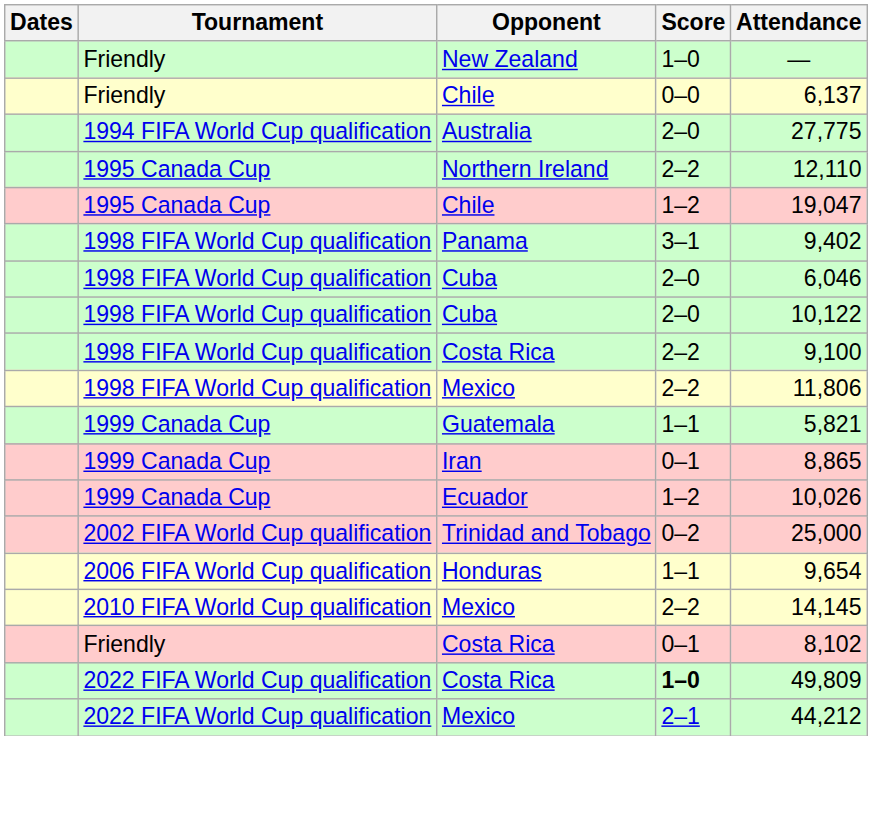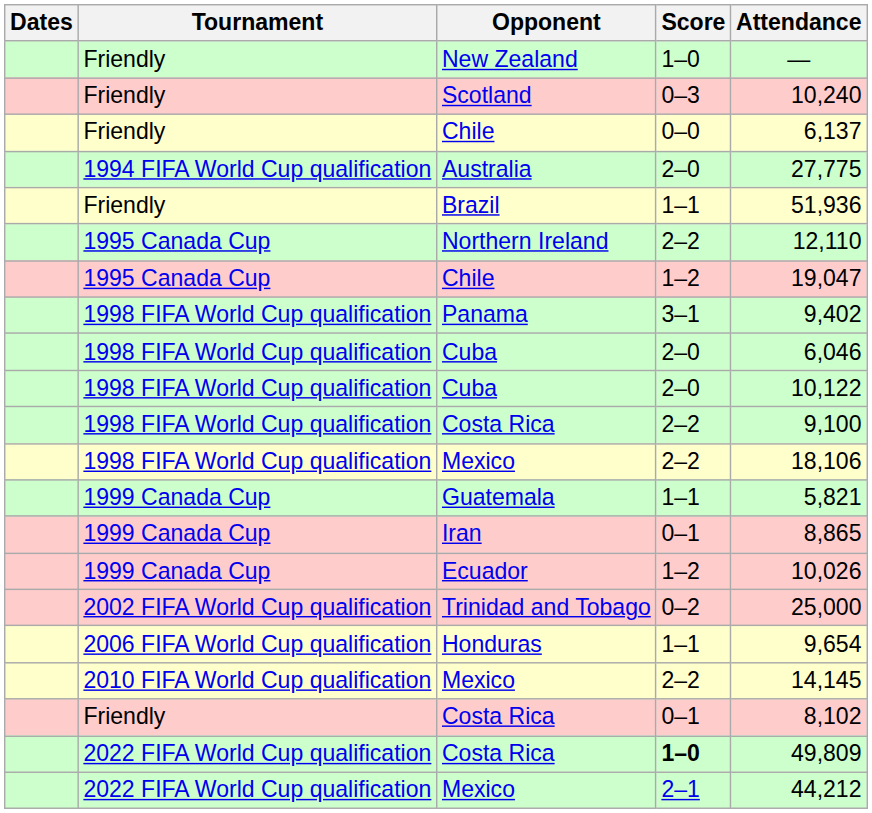 <table class="wikitable sortable plainrowheaders">
 <tr>
 <th scope=col>Dates</th>
 <th scope=col>Tournament</th>
 <th scope=col>Opponent</th>
 <th scope=col>Score</th>
 <th scope=col>Attendance</th>
 </tr>
 <tr style="background:#cfc;">
 <th scope="row" style="background:#cfc;"></th>
 <td>Friendly</td>
 <td> <a href='#'>New Zealand</a></td>
 <td>1–0</td>
 <td align=center>—</td>
 </tr>
+<tr style="background:#fcc;">
+<th scope="row" style="background:#fcc;"></th>
+<td>Friendly</td>
+<td> <a href='#'>Scotland</a></td>
+<td>0–3</td>
+<td align=right>10,240</td>
+</tr>
 <tr style="background:#ffc;">
 <th scope="row" style="background:#ffc;"></th>
 <td>Friendly</td>
 <td> <a href='#'>Chile</a></td>
 <td>0–0</td>
 <td align=right>6,137</td>
 </tr>
 <tr style="background:#cfc;">
 <th scope="row" style="background:#cfc;"></th>
 <td><a href='#'>1994 FIFA World Cup qualification</a></td>
 <td> <a href='#'>Australia</a></td>
 <td>2–0</td>
 <td align=right>27,775</td>
+</tr>
+<tr style="background:#ffc;">
+<th scope="row" style="background:#ffc;"></th>
+<td>Friendly</td>
+<td> <a href='#'>Brazil</a></td>
+<td>1–1</td>
+<td align=right>51,936</td>
 </tr>
 <tr style="background:#cfc;">
 <th scope="row" style="background:#cfc;"></th>
 <td><a href='#'>1995 Canada Cup</a></td>
 <td> <a href='#'>Northern Ireland</a></td>
 <td>2–2</td>
 <td align=right>12,110</td>
 </tr>
 <tr style="background:#fcc;">
 <th scope="row" style="background:#fcc;"></th>
 <td><a href='#'>1995 Canada Cup</a></td>
 <td> <a href='#'>Chile</a></td>
 <td>1–2</td>
 <td align=right>19,047</td>
 </tr>
 <tr style="background:#cfc;">
 <th scope="row" style="background:#cfc;"></th>
 <td><a href='#'>1998 FIFA World Cup qualification</a></td>
 <td> <a href='#'>Panama</a></td>
 <td>3–1</td>
 <td align=right>9,402</td>
 </tr>
 <tr style="background:#cfc;">
 <th scope="row" style="background:#cfc;"></th>
 <td><a href='#'>1998 FIFA World Cup qualification</a></td>
 <td> <a href='#'>Cuba</a></td>
 <td>2–0</td>
 <td align=right>6,046</td>
 </tr>
 <tr style="background:#cfc;">
 <th scope="row" style="background:#cfc;"></th>
 <td><a href='#'>1998 FIFA World Cup qualification</a></td>
 <td> <a href='#'>Cuba</a></td>
 <td>2–0</td>
 <td align=right>10,122</td>
 </tr>
 <tr style="background:#cfc;">
 <th scope="row" style="background:#cfc;"></th>
 <td><a href='#'>1998 FIFA World Cup qualification</a></td>
 <td> <a href='#'>Costa Rica</a></td>
 <td>2–2</td>
 <td align=right>9,100</td>
 </tr>
 <tr style="background:#ffc;">
 <th scope="row" style="background:#ffc;"></th>
 <td><a href='#'>1998 FIFA World Cup qualification</a></td>
 <td> <a href='#'>Mexico</a></td>
 <td>2–2</td>
-<td align=right>11,806</td>
+<td align=right>18,106</td>
 </tr>
 <tr style="background:#cfc;">
 <th scope="row" style="background:#cfc;"></th>
 <td><a href='#'>1999 Canada Cup</a></td>
 <td> <a href='#'>Guatemala</a></td>
 <td>1–1</td>
 <td align=right>5,821</td>
 </tr>
 <tr style="background:#fcc;">
 <th scope="row" style="background:#fcc;"></th>
 <td><a href='#'>1999 Canada Cup</a></td>
 <td> <a href='#'>Iran</a></td>
 <td>0–1</td>
 <td align=right>8,865</td>
 </tr>
 <tr style="background:#fcc;">
 <th scope="row" style="background:#fcc;"></th>
 <td><a href='#'>1999 Canada Cup</a></td>
 <td> <a href='#'>Ecuador</a></td>
 <td>1–2</td>
 <td align=right>10,026</td>
 </tr>
 <tr style="background:#fcc;">
 <th scope="row" style="background:#fcc;"></th>
 <td><a href='#'>2002 FIFA World Cup qualification</a></td>
 <td> <a href='#'>Trinidad and Tobago</a></td>
 <td>0–2</td>
 <td align=right>25,000</td>
 </tr>
 <tr style="background:#ffc;">
 <th scope="row" style="background:#ffc;"></th>
 <td><a href='#'>2006 FIFA World Cup qualification</a></td>
 <td> <a href='#'>Honduras</a></td>
 <td>1–1</td>
 <td align=right>9,654</td>
 </tr>
 <tr style="background:#ffc;">
 <th scope="row" style="background:#ffc;"></th>
 <td><a href='#'>2010 FIFA World Cup qualification</a></td>
 <td> <a href='#'>Mexico</a></td>
 <td>2–2</td>
 <td align=right>14,145</td>
 </tr>
 <tr style="background:#fcc;">
 <th scope="row" style="background:#fcc;"></th>
 <td>Friendly</td>
 <td> <a href='#'>Costa Rica</a></td>
 <td>0–1</td>
 <td align=right>8,102</td>
 </tr>
 <tr style="background:#cfc;">
 <th scope="row" style="background:#cfc;"></th>
 <td><a href='#'>2022 FIFA World Cup qualification</a></td>
 <td> <a href='#'>Costa Rica</a></td>
 <td><strong>1–0</strong></td>
 <td align=right>49,809</td>
 </tr>
 <tr style="background:#cfc;">
 <th scope="row" style="background:#cfc;"></th>
 <td><a href='#'>2022 FIFA World Cup qualification</a></td>
 <td> <a href='#'>Mexico</a></td>
 <td><a href='#'>2–1</a></td>
 <td align=right>44,212</td>
 </tr>
 </table>
